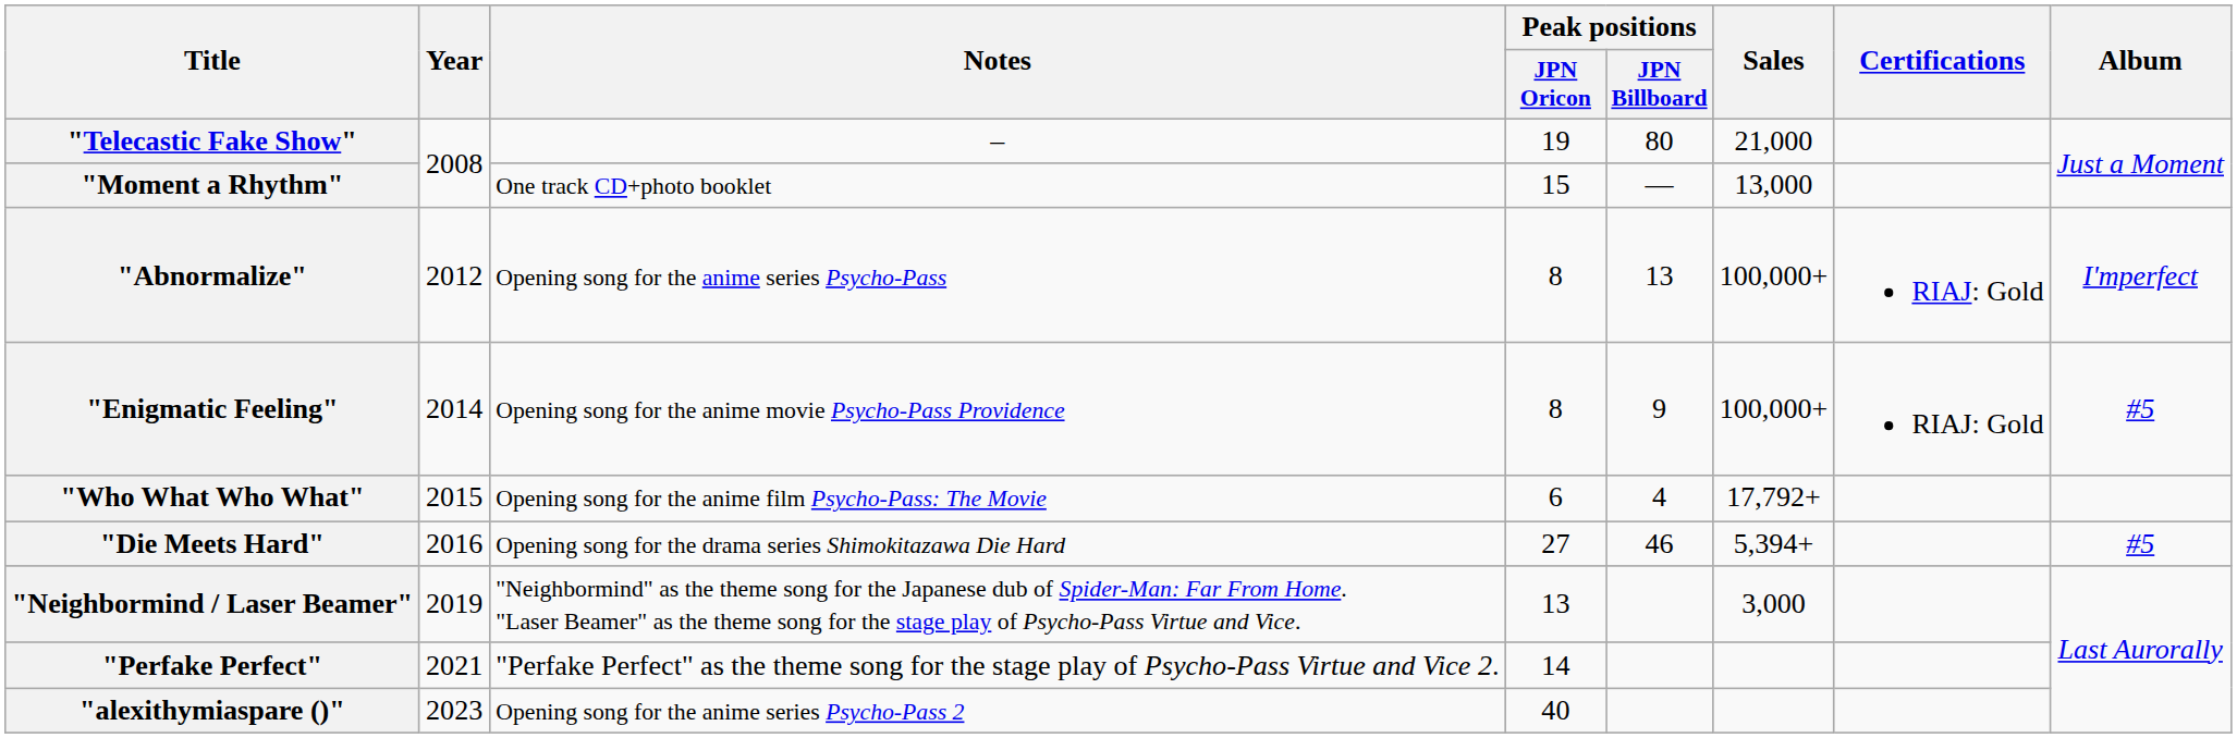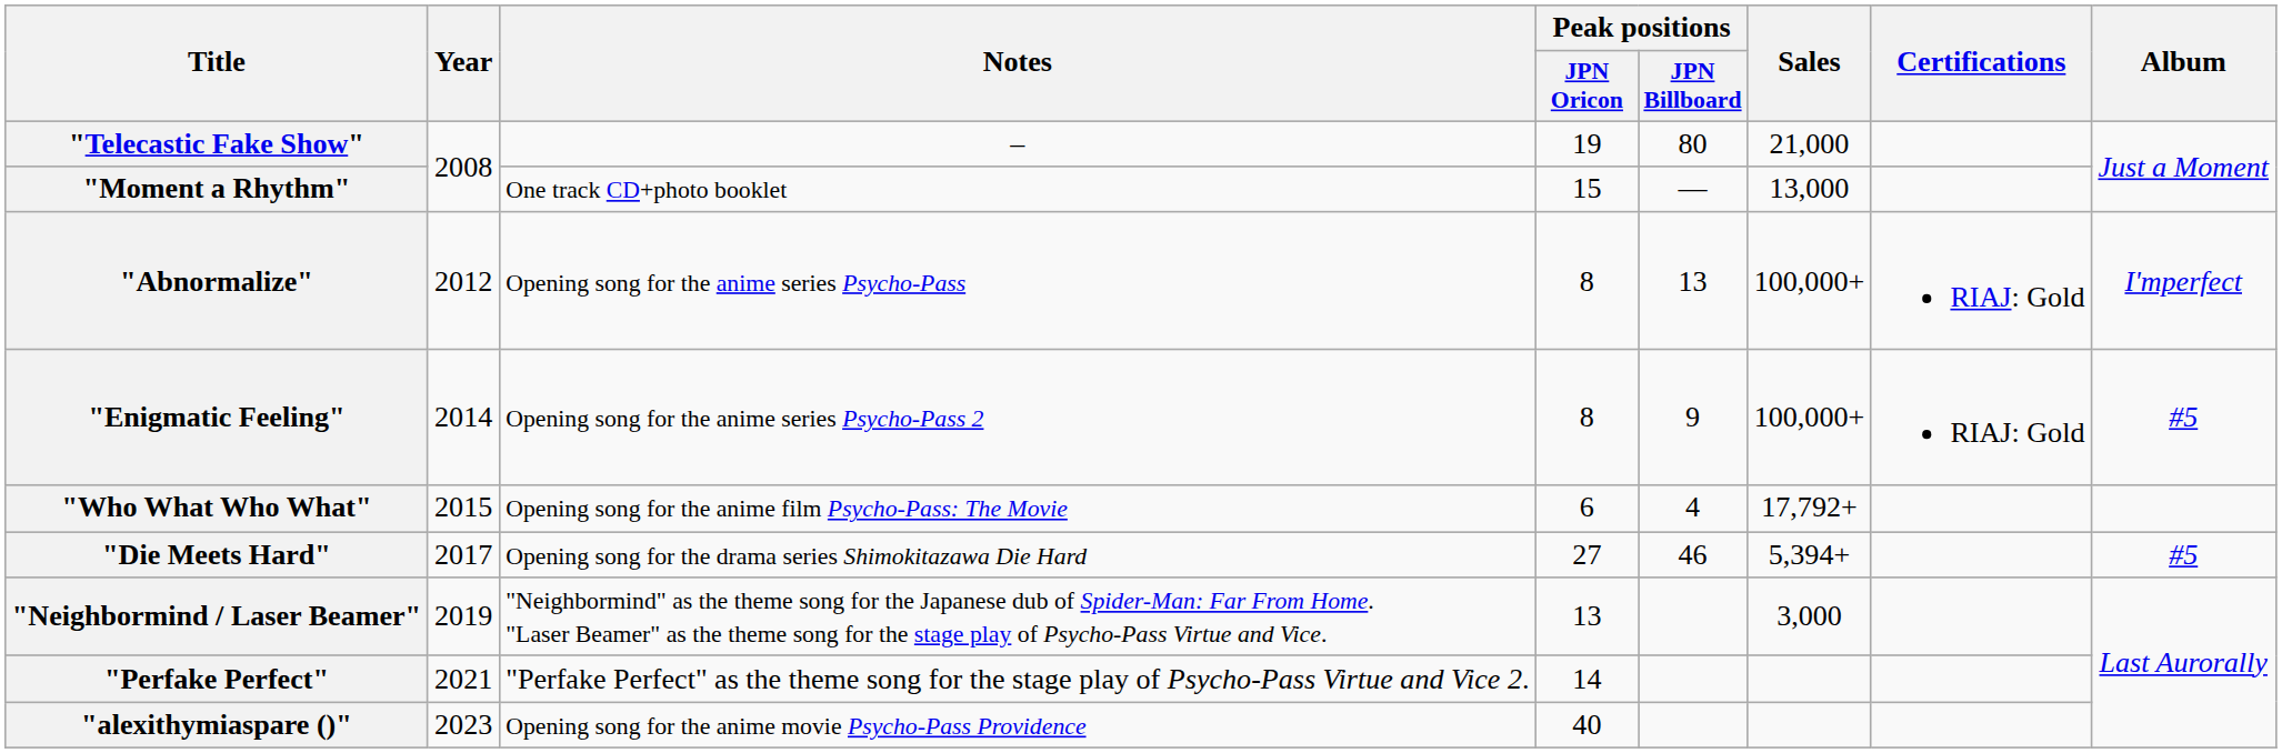 <table class="wikitable plainrowheaders" style="text-align:center">
 <tr>
 <th scope="col" rowspan="2">Title</th>
 <th scope="col" rowspan="2">Year</th>
 <th scope="col" rowspan="2">Notes</th>
 <th scope="col" colspan="2">Peak positions</th>
 <th scope="col" rowspan="2">Sales<br></th>
 <th scope="col" rowspan="2"><a href='#'>Certifications</a></th>
 <th scope="col" rowspan="2">Album</th>
 </tr>
 <tr style="font-size:smaller;">
 <th width="50"><a href='#'>JPN<br>Oricon</a><br></th>
 <th width="50"><a href='#'>JPN<br>Billboard</a></th>
 </tr>
 <tr>
 <th scope="row" align="left">"<a href='#'>Telecastic Fake Show</a>"</th>
 <td rowspan="2">2008</td>
 <td align="center">–</td>
 <td>19</td>
 <td>80</td>
 <td>21,000</td>
 <td></td>
 <td rowspan="2"><em><a href='#'>Just a Moment</a></em></td>
 </tr>
 <tr>
 <th scope="row" align="left">"Moment a Rhythm"</th>
 <td align="left"><small>One track <a href='#'>CD</a>+photo booklet</small></td>
 <td>15</td>
 <td>—</td>
 <td>13,000</td>
 <td></td>
 </tr>
 <tr>
 <th scope="row" align="left">"Abnormalize"</th>
 <td rowspan="1">2012</td>
 <td align="left"><small>Opening song for the <a href='#'>anime</a> series <em><a href='#'>Psycho-Pass</a></em></small></td>
 <td>8</td>
 <td>13</td>
 <td>100,000+</td>
 <td><br><ul><li><a href='#'>RIAJ</a>: Gold</li></ul></td>
 <td rowspan="1"><em><a href='#'>I'mperfect</a></em></td>
 </tr>
 <tr>
 <th scope="row" align="left">"Enigmatic Feeling"</th>
 <td rowspan="1">2014</td>
-<td align="left"><small> Opening song for the anime movie <em><a href='#'>Psycho-Pass Providence</a></em></small></td>
+<td align="left"><small>Opening song for the anime series <em><a href='#'>Psycho-Pass 2</a></em></small></td>
 <td>8</td>
 <td>9</td>
 <td>100,000+</td>
 <td><br><ul><li>RIAJ: Gold</li></ul></td>
 <td><em><a href='#'>#5</a></em></td>
 </tr>
 <tr>
 <th scope="row" align="left">"Who What Who What"</th>
 <td rowspan="1">2015</td>
 <td align="left"><small>Opening song for the anime film <em><a href='#'>Psycho-Pass: The Movie</a></em></small></td>
 <td>6</td>
 <td>4</td>
 <td>17,792+</td>
 <td></td>
 <td></td>
 </tr>
 <tr>
 <th scope="row" align="left">"Die Meets Hard"</th>
-<td>2016</td>
+<td>2017</td>
 <td align="left"><small>Opening song for the drama series <em>Shimokitazawa Die Hard</em></small></td>
 <td>27</td>
 <td>46</td>
 <td>5,394+</td>
 <td></td>
 <td><em><a href='#'>#5</a></em></td>
 </tr>
 <tr>
 <th scope="row" align="left">"Neighbormind / Laser Beamer"</th>
 <td>2019</td>
 <td align="left"><small>"Neighbormind" as the theme song for the Japanese dub of <em><a href='#'>Spider-Man: Far From Home</a></em>.<br>"Laser Beamer" as the theme song for the <a href='#'>stage play</a> of <em>Psycho-Pass Virtue and Vice</em>.</small></td>
 <td>13</td>
 <td></td>
 <td>3,000</td>
 <td></td>
 <td rowspan="3"><em><a href='#'>Last Aurorally</a></em></td>
 </tr>
 <tr>
 <th scope="row" align="left">"Perfake Perfect"</th>
 <td>2021</td>
 <td align="left">"Perfake Perfect" as the theme song for the stage play of <em>Psycho-Pass Virtue and Vice 2</em>.</td>
 <td>14</td>
 <td></td>
 <td></td>
 <td></td>
 </tr>
 <tr>
 <th scope="row" align="left">"alexithymiaspare ()"</th>
 <td>2023</td>
-<td align="left"><small>Opening song for the anime series <em><a href='#'>Psycho-Pass 2</a></em></small></td>
+<td align="left"><small> Opening song for the anime movie <em><a href='#'>Psycho-Pass Providence</a></em></small></td>
 <td>40</td>
 <td></td>
 <td></td>
 <td></td>
 </tr>
 </table>
